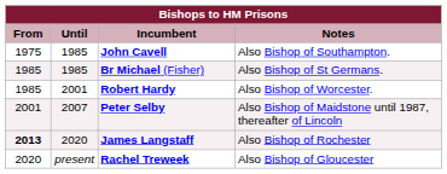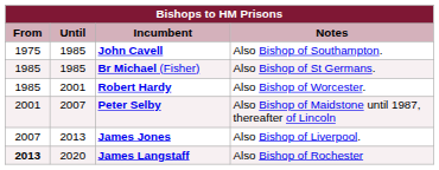 <table class="wikitable" style="width:95%;" border="1" cellpadding="2">
 <tr>
 <th colspan="4" style="background-color: #7F1734; color: white;">Bishops to HM Prisons</th>
 </tr>
 <tr valign=center>
 <th style="background-color: #D4B1BB" width="10%">From</th>
 <th style="background-color: #D4B1BB" width="10%">Until</th>
 <th style="background-color: #D4B1BB" width="30%">Incumbent</th>
 <th style="background-color: #D4B1BB" width="45%">Notes</th>
 </tr>
 <tr valign=top bgcolor="white">
 <td align=center>1975</td>
 <td align=center>1985</td>
 <td><strong><a href='#'>John Cavell</a></strong></td>
 <td>Also <a href='#'>Bishop of Southampton</a>.</td>
 </tr>
 <tr valign=top bgcolor="#F7F0F2">
 <td align=center>1985</td>
 <td align=center>1985</td>
 <td><a href='#'><strong>Br Michael</strong> (Fisher)</a></td>
 <td>Also <a href='#'>Bishop of St&nbsp;Germans</a>.</td>
 </tr>
 <tr valign=top bgcolor="white">
 <td align=center>1985</td>
 <td align=center>2001</td>
 <td><strong><a href='#'>Robert Hardy</a></strong></td>
 <td>Also <a href='#'>Bishop of Worcester</a>.</td>
 </tr>
 <tr valign=top bgcolor="#F7F0F2">
 <td align=center>2001</td>
 <td align=center>2007</td>
 <td><strong><a href='#'>Peter Selby</a></strong></td>
 <td>Also <a href='#'>Bishop of Maidstone</a> until 1987, thereafter <a href='#'>of Lincoln</a></td>
 </tr>
+<tr valign=top bgcolor="white">
+<td align=center>2007</td>
+<td align=center>2013</td>
+<td><strong><a href='#'>James Jones</a></strong></td>
+<td>Also <a href='#'>Bishop of Liverpool</a>.</td>
+</tr>
 <tr valign=top bgcolor="#F7F0F2">
 <td align=center><strong>2013</strong></td>
 <td align=center>2020</td>
 <td><strong><a href='#'>James Langstaff</a></strong></td>
 <td>Also <a href='#'>Bishop of Rochester</a></td>
 </tr>
-<tr valign=top bgcolor="white">
-<td align=center>2020</td>
-<td align=center><em>present</em></td>
-<td><strong><a href='#'>Rachel Treweek</a></strong></td>
-<td>Also <a href='#'>Bishop of Gloucester</a></td>
-</tr>
 </table>
